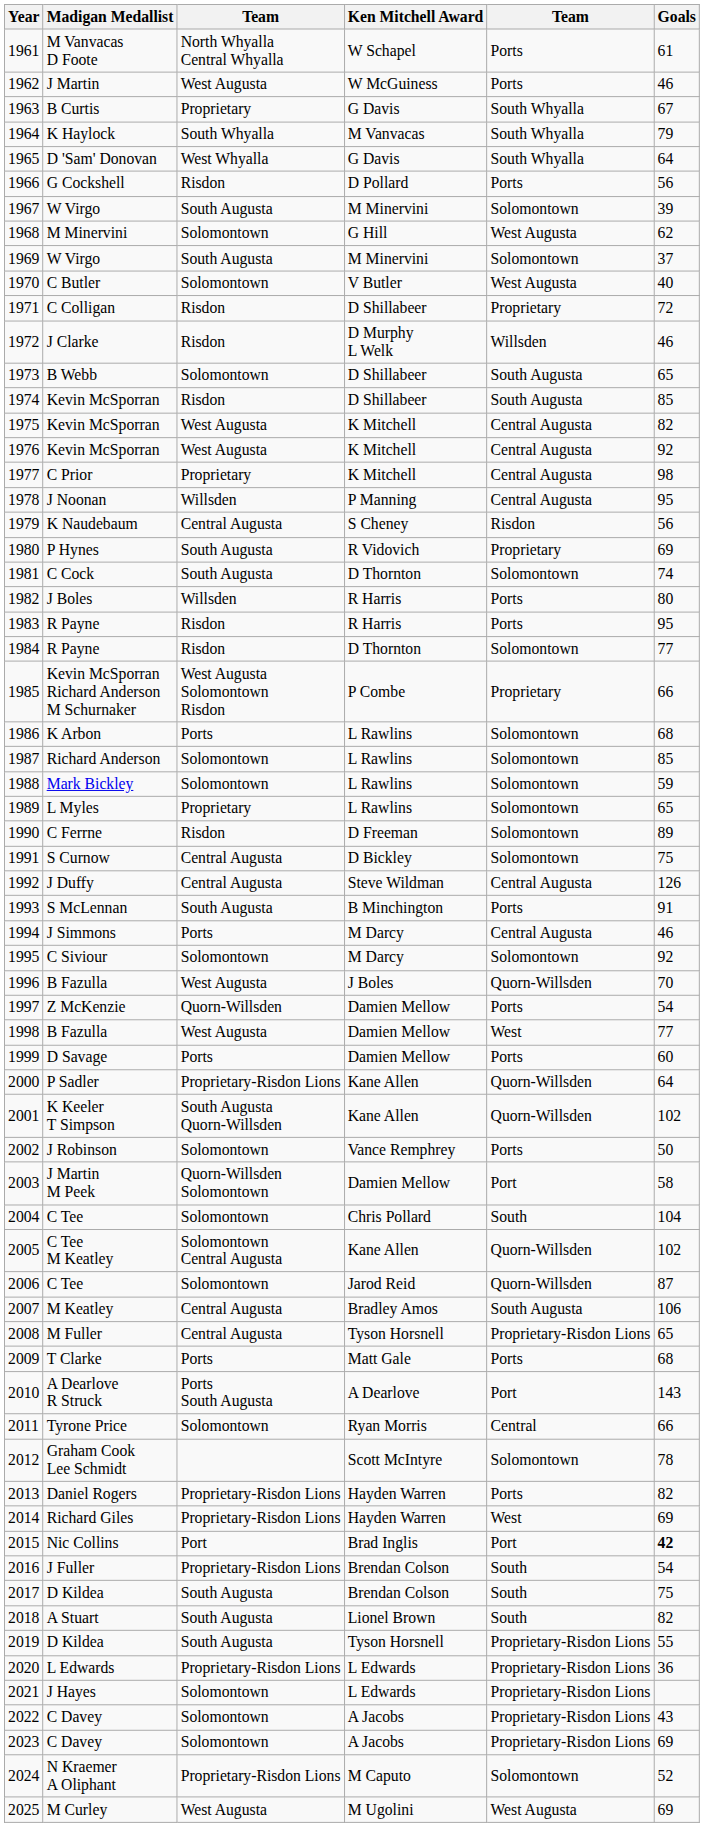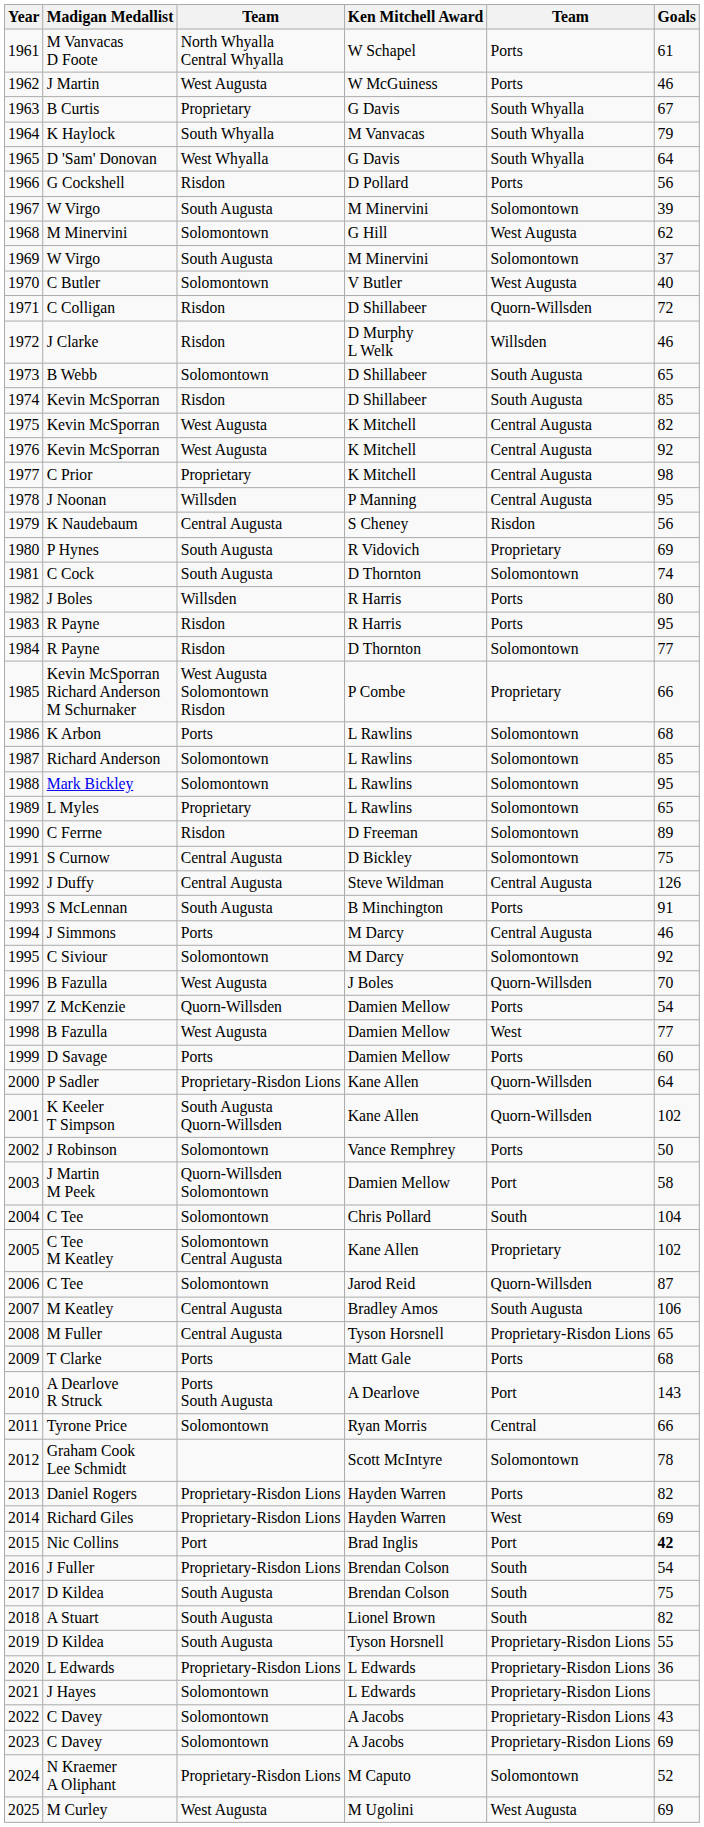 <table class="wikitable sortable">
 <tr>
 <th>Year</th>
 <th>Madigan Medallist</th>
 <th>Team</th>
 <th>Ken Mitchell Award</th>
 <th>Team</th>
 <th>Goals</th>
 </tr>
 <tr>
 <td>1961</td>
 <td>M Vanvacas <br> D Foote</td>
 <td>North Whyalla <br> Central Whyalla</td>
 <td>W Schapel</td>
 <td>Ports</td>
 <td>61</td>
 </tr>
 <tr>
 <td>1962</td>
 <td>J Martin</td>
 <td>West Augusta</td>
 <td>W McGuiness</td>
 <td>Ports</td>
 <td>46</td>
 </tr>
 <tr>
 <td>1963</td>
 <td>B Curtis</td>
 <td>Proprietary</td>
 <td>G Davis</td>
 <td>South Whyalla</td>
 <td>67</td>
 </tr>
 <tr>
 <td>1964</td>
 <td>K Haylock</td>
 <td>South Whyalla</td>
 <td>M Vanvacas</td>
 <td>South Whyalla</td>
 <td>79</td>
 </tr>
 <tr>
 <td>1965</td>
 <td>D 'Sam' Donovan</td>
 <td>West Whyalla</td>
 <td>G Davis</td>
 <td>South Whyalla</td>
 <td>64</td>
 </tr>
 <tr>
 <td>1966</td>
 <td>G Cockshell</td>
 <td>Risdon</td>
 <td>D Pollard</td>
 <td>Ports</td>
 <td>56</td>
 </tr>
 <tr>
 <td>1967</td>
 <td>W Virgo</td>
 <td>South Augusta</td>
 <td>M Minervini</td>
 <td>Solomontown</td>
 <td>39</td>
 </tr>
 <tr>
 <td>1968</td>
 <td>M Minervini</td>
 <td>Solomontown</td>
 <td>G Hill</td>
 <td>West Augusta</td>
 <td>62</td>
 </tr>
 <tr>
 <td>1969</td>
 <td>W Virgo</td>
 <td>South Augusta</td>
 <td>M Minervini</td>
 <td>Solomontown</td>
 <td>37</td>
 </tr>
 <tr>
 <td>1970</td>
 <td>C Butler</td>
 <td>Solomontown</td>
 <td>V Butler</td>
 <td>West Augusta</td>
 <td>40</td>
 </tr>
 <tr>
 <td>1971</td>
 <td>C Colligan</td>
 <td>Risdon</td>
 <td>D Shillabeer</td>
-<td>Proprietary</td>
+<td>Quorn-Willsden</td>
 <td>72</td>
 </tr>
 <tr>
 <td>1972</td>
 <td>J Clarke <br></td>
 <td>Risdon <br></td>
 <td>D Murphy <br> L Welk</td>
 <td>Willsden</td>
 <td>46</td>
 </tr>
 <tr>
 <td>1973</td>
 <td>B Webb</td>
 <td>Solomontown</td>
 <td>D Shillabeer</td>
 <td>South Augusta</td>
 <td>65</td>
 </tr>
 <tr>
 <td>1974</td>
 <td>Kevin McSporran</td>
 <td>Risdon</td>
 <td>D Shillabeer</td>
 <td>South Augusta</td>
 <td>85</td>
 </tr>
 <tr>
 <td>1975</td>
 <td>Kevin McSporran</td>
 <td>West Augusta</td>
 <td>K Mitchell</td>
 <td>Central Augusta</td>
 <td>82</td>
 </tr>
 <tr>
 <td>1976</td>
 <td>Kevin McSporran</td>
 <td>West Augusta</td>
 <td>K Mitchell</td>
 <td>Central Augusta</td>
 <td>92</td>
 </tr>
 <tr>
 <td>1977</td>
 <td>C Prior</td>
 <td>Proprietary</td>
 <td>K Mitchell</td>
 <td>Central Augusta</td>
 <td>98</td>
 </tr>
 <tr>
 <td>1978</td>
 <td>J Noonan</td>
 <td>Willsden</td>
 <td>P Manning</td>
 <td>Central Augusta</td>
 <td>95</td>
 </tr>
 <tr>
 <td>1979</td>
 <td>K Naudebaum</td>
 <td>Central Augusta</td>
 <td>S Cheney</td>
 <td>Risdon</td>
 <td>56</td>
 </tr>
 <tr>
 <td>1980</td>
 <td>P Hynes</td>
 <td>South Augusta</td>
 <td>R Vidovich</td>
 <td>Proprietary</td>
 <td>69</td>
 </tr>
 <tr>
 <td>1981</td>
 <td>C Cock</td>
 <td>South Augusta</td>
 <td>D Thornton</td>
 <td>Solomontown</td>
 <td>74</td>
 </tr>
 <tr>
 <td>1982</td>
 <td>J Boles</td>
 <td>Willsden</td>
 <td>R Harris</td>
 <td>Ports</td>
 <td>80</td>
 </tr>
 <tr>
 <td>1983</td>
 <td>R Payne</td>
 <td>Risdon</td>
 <td>R Harris</td>
 <td>Ports</td>
 <td>95</td>
 </tr>
 <tr>
 <td>1984</td>
 <td>R Payne</td>
 <td>Risdon</td>
 <td>D Thornton</td>
 <td>Solomontown</td>
 <td>77</td>
 </tr>
 <tr>
 <td>1985</td>
 <td>Kevin McSporran <br> Richard Anderson <br> M Schurnaker</td>
 <td>West Augusta <br> Solomontown <br> Risdon</td>
 <td>P Combe</td>
 <td>Proprietary</td>
 <td>66</td>
 </tr>
 <tr>
 <td>1986</td>
 <td>K Arbon</td>
 <td>Ports</td>
 <td>L Rawlins</td>
 <td>Solomontown</td>
 <td>68</td>
 </tr>
 <tr>
 <td>1987</td>
 <td>Richard Anderson</td>
 <td>Solomontown</td>
 <td>L Rawlins</td>
 <td>Solomontown</td>
 <td>85</td>
 </tr>
 <tr>
 <td>1988</td>
 <td><a href='#'>Mark Bickley</a></td>
 <td>Solomontown</td>
 <td>L Rawlins</td>
 <td>Solomontown</td>
-<td>59</td>
+<td>95</td>
 </tr>
 <tr>
 <td>1989</td>
 <td>L Myles</td>
 <td>Proprietary</td>
 <td>L Rawlins</td>
 <td>Solomontown</td>
 <td>65</td>
 </tr>
 <tr>
 <td>1990</td>
 <td>C Ferrne</td>
 <td>Risdon</td>
 <td>D Freeman</td>
 <td>Solomontown</td>
 <td>89</td>
 </tr>
 <tr>
 <td>1991</td>
 <td>S Curnow</td>
 <td>Central Augusta</td>
 <td>D Bickley</td>
 <td>Solomontown</td>
 <td>75</td>
 </tr>
 <tr>
 <td>1992</td>
 <td>J Duffy</td>
 <td>Central Augusta</td>
 <td>Steve Wildman</td>
 <td>Central Augusta</td>
 <td>126</td>
 </tr>
 <tr>
 <td>1993</td>
 <td>S McLennan</td>
 <td>South Augusta</td>
 <td>B Minchington</td>
 <td>Ports</td>
 <td>91</td>
 </tr>
 <tr>
 <td>1994</td>
 <td>J Simmons</td>
 <td>Ports</td>
 <td>M Darcy</td>
 <td>Central Augusta</td>
 <td>46</td>
 </tr>
 <tr>
 <td>1995</td>
 <td>C Siviour</td>
 <td>Solomontown</td>
 <td>M Darcy</td>
 <td>Solomontown</td>
 <td>92</td>
 </tr>
 <tr>
 <td>1996</td>
 <td>B Fazulla</td>
 <td>West Augusta</td>
 <td>J Boles</td>
 <td>Quorn-Willsden</td>
 <td>70</td>
 </tr>
 <tr>
 <td>1997</td>
 <td>Z McKenzie</td>
 <td>Quorn-Willsden</td>
 <td>Damien Mellow</td>
 <td>Ports</td>
 <td>54</td>
 </tr>
 <tr>
 <td>1998</td>
 <td>B Fazulla</td>
 <td>West Augusta</td>
 <td>Damien Mellow</td>
 <td>West</td>
 <td>77</td>
 </tr>
 <tr>
 <td>1999</td>
 <td>D Savage</td>
 <td>Ports</td>
 <td>Damien Mellow</td>
 <td>Ports</td>
 <td>60</td>
 </tr>
 <tr>
 <td>2000</td>
 <td>P Sadler</td>
 <td>Proprietary-Risdon Lions</td>
 <td>Kane Allen</td>
 <td>Quorn-Willsden</td>
 <td>64</td>
 </tr>
 <tr>
 <td>2001</td>
 <td>K Keeler <br> T Simpson</td>
 <td>South Augusta <br> Quorn-Willsden</td>
 <td>Kane Allen</td>
 <td>Quorn-Willsden</td>
 <td>102</td>
 </tr>
 <tr>
 <td>2002</td>
 <td>J Robinson</td>
 <td>Solomontown</td>
 <td>Vance Remphrey</td>
 <td>Ports</td>
 <td>50</td>
 </tr>
 <tr>
 <td>2003</td>
 <td>J Martin <br> M Peek</td>
 <td>Quorn-Willsden <br> Solomontown</td>
 <td>Damien Mellow</td>
 <td>Port</td>
 <td>58</td>
 </tr>
 <tr>
 <td>2004</td>
 <td>C Tee</td>
 <td>Solomontown</td>
 <td>Chris Pollard</td>
 <td>South</td>
 <td>104</td>
 </tr>
 <tr>
 <td>2005</td>
 <td>C Tee <br> M Keatley</td>
 <td>Solomontown <br> Central Augusta</td>
 <td>Kane Allen</td>
-<td>Quorn-Willsden</td>
+<td>Proprietary</td>
 <td>102</td>
 </tr>
 <tr>
 <td>2006</td>
 <td>C Tee</td>
 <td>Solomontown</td>
 <td>Jarod Reid</td>
 <td>Quorn-Willsden</td>
 <td>87</td>
 </tr>
 <tr>
 <td>2007</td>
 <td>M Keatley</td>
 <td>Central Augusta</td>
 <td>Bradley Amos</td>
 <td>South Augusta</td>
 <td>106</td>
 </tr>
 <tr>
 <td>2008</td>
 <td>M Fuller</td>
 <td>Central Augusta</td>
 <td>Tyson Horsnell</td>
 <td>Proprietary-Risdon Lions</td>
 <td>65</td>
 </tr>
 <tr>
 <td>2009</td>
 <td>T Clarke</td>
 <td>Ports</td>
 <td>Matt Gale</td>
 <td>Ports</td>
 <td>68</td>
 </tr>
 <tr>
 <td>2010</td>
 <td>A Dearlove<br> R Struck</td>
 <td>Ports <br> South Augusta</td>
 <td>A Dearlove</td>
 <td>Port</td>
 <td>143</td>
 </tr>
 <tr>
 <td>2011</td>
 <td>Tyrone Price</td>
 <td>Solomontown</td>
 <td>Ryan Morris</td>
 <td>Central</td>
 <td>66</td>
 </tr>
 <tr>
 <td>2012</td>
 <td>Graham Cook <br> Lee Schmidt</td>
 <td></td>
 <td>Scott McIntyre</td>
 <td>Solomontown</td>
 <td>78</td>
 </tr>
 <tr>
 <td>2013</td>
 <td>Daniel Rogers</td>
 <td>Proprietary-Risdon Lions</td>
 <td>Hayden Warren</td>
 <td>Ports</td>
 <td>82</td>
 </tr>
 <tr>
 <td>2014</td>
 <td>Richard Giles</td>
 <td>Proprietary-Risdon Lions</td>
 <td>Hayden Warren</td>
 <td>West</td>
 <td>69</td>
 </tr>
 <tr>
 <td>2015</td>
 <td>Nic Collins</td>
 <td>Port</td>
 <td>Brad Inglis</td>
 <td>Port</td>
 <td><strong>42</strong></td>
 </tr>
 <tr>
 <td>2016</td>
 <td>J Fuller</td>
 <td>Proprietary-Risdon Lions</td>
 <td>Brendan Colson</td>
 <td>South</td>
 <td>54</td>
 </tr>
 <tr>
 <td>2017</td>
 <td>D Kildea</td>
 <td>South Augusta</td>
 <td>Brendan Colson</td>
 <td>South</td>
 <td>75</td>
 </tr>
 <tr>
 <td>2018</td>
 <td>A Stuart</td>
 <td>South Augusta</td>
 <td>Lionel Brown</td>
 <td>South</td>
 <td>82</td>
 </tr>
 <tr>
 <td>2019</td>
 <td>D Kildea</td>
 <td>South Augusta</td>
 <td>Tyson Horsnell</td>
 <td>Proprietary-Risdon Lions</td>
 <td>55</td>
 </tr>
 <tr>
 <td>2020</td>
 <td>L Edwards</td>
 <td>Proprietary-Risdon Lions</td>
 <td>L Edwards</td>
 <td>Proprietary-Risdon Lions</td>
 <td>36</td>
 </tr>
 <tr>
 <td>2021</td>
 <td>J Hayes</td>
 <td>Solomontown</td>
 <td>L Edwards</td>
 <td>Proprietary-Risdon Lions</td>
 <td></td>
 </tr>
 <tr>
 <td>2022</td>
 <td>C Davey</td>
 <td>Solomontown</td>
 <td>A Jacobs</td>
 <td>Proprietary-Risdon Lions</td>
 <td>43</td>
 </tr>
 <tr>
 <td>2023</td>
 <td>C Davey</td>
 <td>Solomontown</td>
 <td>A Jacobs</td>
 <td>Proprietary-Risdon Lions</td>
 <td>69</td>
 </tr>
 <tr>
 <td>2024</td>
 <td>N Kraemer<br> A Oliphant</td>
 <td>Proprietary-Risdon Lions</td>
 <td>M Caputo</td>
 <td>Solomontown</td>
 <td>52</td>
 </tr>
 <tr>
 <td>2025</td>
 <td>M Curley</td>
 <td>West Augusta</td>
 <td>M Ugolini</td>
 <td>West Augusta</td>
 <td>69</td>
 </tr>
 </table>
